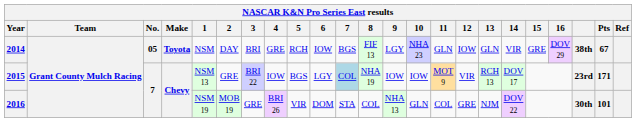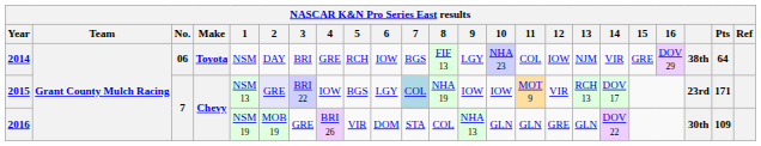 <table class="wikitable" style="text-align:center; font-size:75%">
 <tr>
 <th colspan=23><a href='#'>NASCAR K&N Pro Series East</a> results</th>
 </tr>
 <tr>
 <th>Year</th>
 <th>Team</th>
 <th>No.</th>
 <th>Make</th>
 <th>1</th>
 <th>2</th>
 <th>3</th>
 <th>4</th>
 <th>5</th>
 <th>6</th>
 <th>7</th>
 <th>8</th>
 <th>9</th>
 <th>10</th>
 <th>11</th>
 <th>12</th>
 <th>13</th>
 <th>14</th>
 <th>15</th>
 <th>16</th>
 <th></th>
 <th>Pts</th>
 <th>Ref</th>
 </tr>
 <tr>
 <th><a href='#'>2014</a></th>
 <th rowspan=3><a href='#'>Grant County Mulch Racing</a></th>
-<th>05</th>
+<th>06</th>
 <th><a href='#'>Toyota</a></th>
 <td><a href='#'>NSM</a></td>
 <td><a href='#'>DAY</a></td>
 <td><a href='#'>BRI</a></td>
 <td><a href='#'>GRE</a></td>
 <td><a href='#'>RCH</a></td>
 <td><a href='#'>IOW</a></td>
 <td><a href='#'>BGS</a></td>
 <td style="background:#DFFFDF;"><a href='#'>FIF</a><br><small>13</small></td>
 <td><a href='#'>LGY</a></td>
 <td style="background:#CFCFFF;"><a href='#'>NHA</a><br><small>23</small></td>
-<td><a href='#'>GLN</a></td>
+<td><a href='#'>COL</a></td>
 <td><a href='#'>IOW</a></td>
-<td><a href='#'>GLN</a></td>
+<td><a href='#'>NJM</a></td>
 <td><a href='#'>VIR</a></td>
 <td><a href='#'>GRE</a></td>
 <td style="background:#EFCFFF;"><a href='#'>DOV</a><br><small>29</small></td>
 <th>38th</th>
-<th>67</th>
+<th>64</th>
 <th></th>
 </tr>
 <tr>
 <th><a href='#'>2015</a></th>
 <th rowspan=2>7</th>
 <th rowspan=2><a href='#'>Chevy</a></th>
 <td style="background:#DFFFDF;"><a href='#'>NSM</a><br><small>13</small></td>
-<td><a href='#'>GRE</a></td>
+<td style="background: lavender;"><a href='#'>GRE</a></td>
 <td style="background:#CFCFFF;"><a href='#'>BRI</a><br><small>22</small></td>
 <td><a href='#'>IOW</a></td>
 <td><a href='#'>BGS</a></td>
 <td><a href='#'>LGY</a></td>
 <td style="background: lightblue;"><a href='#'>COL</a></td>
 <td style="background:#DFFFDF;"><a href='#'>NHA</a><br><small>19</small></td>
 <td><a href='#'>IOW</a></td>
 <td><a href='#'>IOW</a></td>
 <td style="background:#FFDF9F;"><a href='#'>MOT</a><br><small>9</small></td>
 <td><a href='#'>VIR</a></td>
 <td style="background:#DFFFDF;"><a href='#'>RCH</a><br><small>13</small></td>
 <td style="background:#DFFFDF;"><a href='#'>DOV</a><br><small>17</small></td>
 <td colspan=2></td>
 <th>23rd</th>
 <th>171</th>
 <th></th>
 </tr>
 <tr>
 <th><a href='#'>2016</a></th>
 <td style="background:#DFFFDF;"><a href='#'>NSM</a><br><small>19</small></td>
 <td style="background:#DFFFDF;"><a href='#'>MOB</a><br><small>19</small></td>
 <td><a href='#'>GRE</a></td>
 <td style="background:#EFCFFF;"><a href='#'>BRI</a><br><small>26</small></td>
 <td><a href='#'>VIR</a></td>
 <td><a href='#'>DOM</a></td>
 <td><a href='#'>STA</a></td>
 <td><a href='#'>COL</a></td>
 <td style="background:#DFFFDF;"><a href='#'>NHA</a><br><small>13</small></td>
 <td><a href='#'>GLN</a></td>
-<td><a href='#'>COL</a></td>
+<td><a href='#'>GLN</a></td>
 <td><a href='#'>GRE</a></td>
-<td><a href='#'>NJM</a></td>
+<td><a href='#'>GLN</a></td>
 <td style="background:#EFCFFF;"><a href='#'>DOV</a><br><small>22</small></td>
 <td colspan=2></td>
 <th>30th</th>
-<th>101</th>
+<th>109</th>
 <th></th>
 </tr>
 </table>
